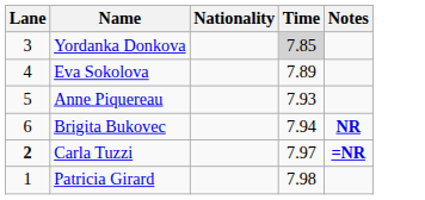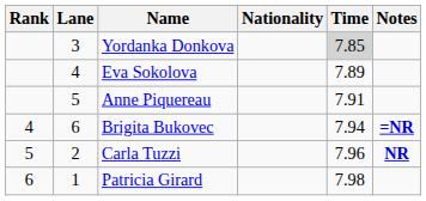 <table class="wikitable sortable" style="text-align:center">
 <tr>
+<th>Rank</th>
 <th>Lane</th>
 <th>Name</th>
 <th>Nationality</th>
 <th>Time</th>
 <th>Notes</th>
 </tr>
 <tr>
+<td></td>
 <td>3</td>
 <td align="left"><a href='#'>Yordanka Donkova</a></td>
 <td align=left></td>
 <td style="background: lightgrey;">7.85</td>
 <td></td>
 </tr>
 <tr>
+<td></td>
 <td>4</td>
 <td align="left"><a href='#'>Eva Sokolova</a></td>
 <td align=left></td>
 <td>7.89</td>
 <td></td>
 </tr>
 <tr>
+<td></td>
 <td>5</td>
 <td align="left"><a href='#'>Anne Piquereau</a></td>
 <td align=left></td>
-<td>7.93</td>
+<td>7.91</td>
 <td></td>
 </tr>
 <tr>
+<td>4</td>
 <td>6</td>
 <td align="left"><a href='#'>Brigita Bukovec</a></td>
 <td align=left></td>
 <td>7.94</td>
+<td><strong><a href='#'>=NR</a></strong></td>
+</tr>
+<tr>
+<td>5</td>
+<td>2</td>
+<td align="left"><a href='#'>Carla Tuzzi</a></td>
+<td align=left></td>
+<td>7.96</td>
 <td><strong><a href='#'>NR</a></strong></td>
 </tr>
 <tr>
-<td><strong>2</strong></td>
-<td align="left"><a href='#'>Carla Tuzzi</a></td>
-<td align=left></td>
-<td>7.97</td>
-<td><strong><a href='#'>=NR</a></strong></td>
-</tr>
-<tr>
+<td>6</td>
 <td>1</td>
 <td align="left"><a href='#'>Patricia Girard</a></td>
 <td align=left></td>
 <td>7.98</td>
 <td></td>
 </tr>
 </table>
